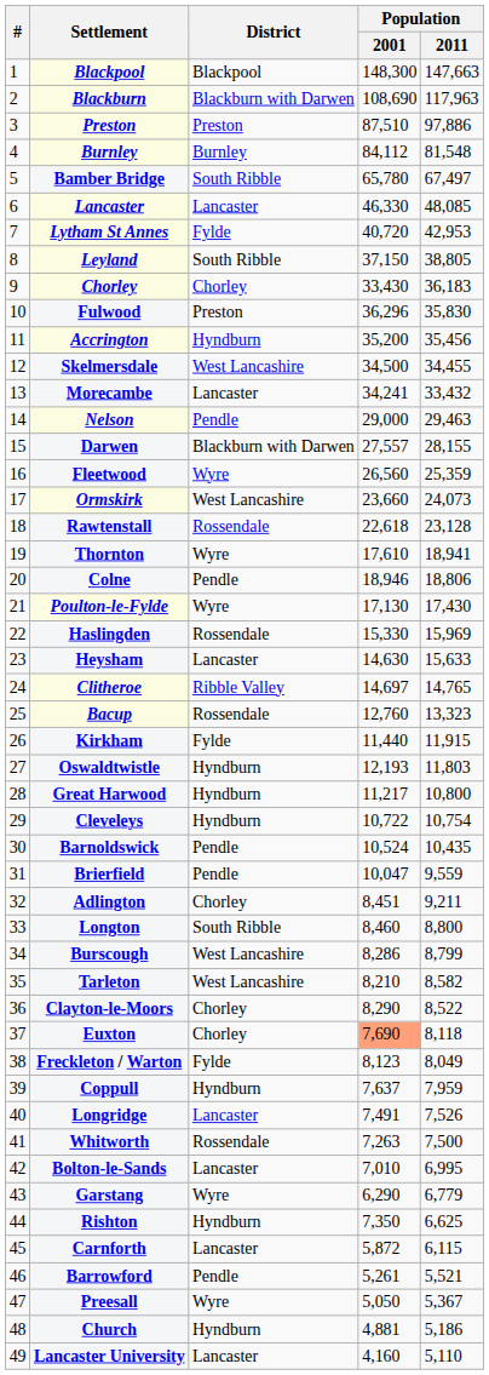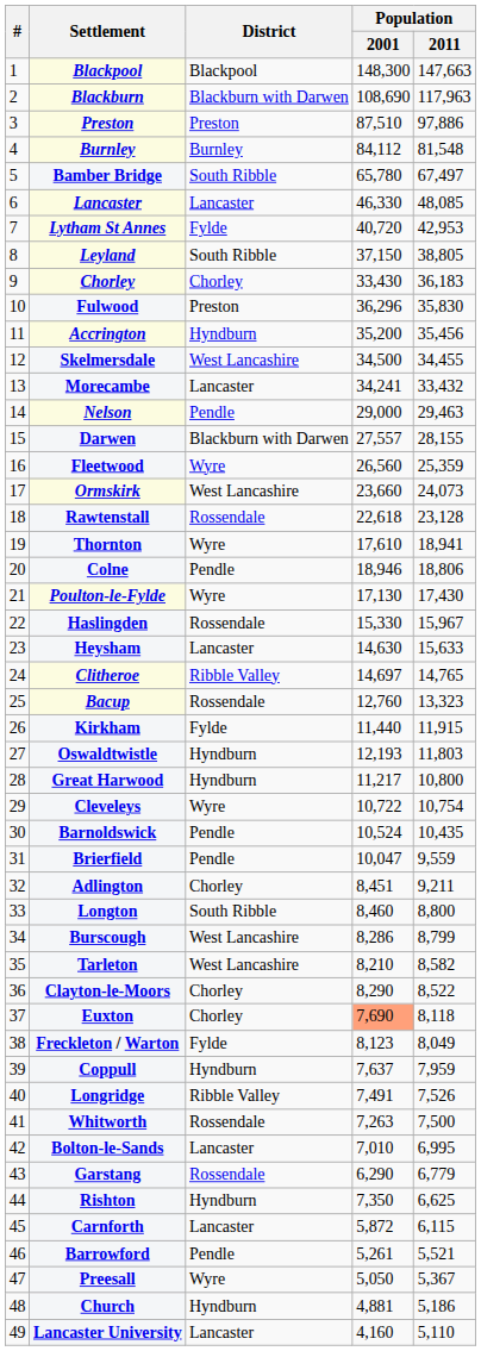 <table class="wikitable sortable plainrowheaders">
 <tr>
 <th scope="col" rowspan="2">#</th>
 <th scope="col" rowspan="2">Settlement</th>
 <th scope="col" rowspan="2">District</th>
 <th scope="col" colspan="2">Population<strong></strong></th>
 </tr>
 <tr>
 <th>2001</th>
 <th>2011</th>
 </tr>
 <tr>
 <td>1</td>
 <th scope=row style="background: #FCFCE0;"><em><a href='#'>Blackpool</a></em></th>
 <td>Blackpool</td>
 <td>148,300</td>
 <td>147,663</td>
 </tr>
 <tr>
 <td>2</td>
 <th scope=row style="background: #FCFCE0;"><em><a href='#'>Blackburn</a></em></th>
 <td><a href='#'>Blackburn with Darwen</a></td>
 <td>108,690</td>
 <td>117,963</td>
 </tr>
 <tr>
 <td>3</td>
 <th scope=row style="background: #FCFCE0;"><em><a href='#'>Preston</a></em></th>
 <td><a href='#'>Preston</a></td>
 <td>87,510</td>
 <td>97,886</td>
 </tr>
 <tr>
 <td>4</td>
 <th scope=row style="background: #FCFCE0;"><em><a href='#'>Burnley</a></em></th>
 <td><a href='#'>Burnley</a></td>
 <td>84,112</td>
 <td>81,548</td>
 </tr>
 <tr>
 <td>5</td>
 <th scope=row style="background: #F4F6F8;"><a href='#'>Bamber Bridge</a></th>
 <td><a href='#'>South Ribble</a></td>
 <td>65,780</td>
 <td>67,497</td>
 </tr>
 <tr>
 <td>6</td>
 <th scope=row style="background: #FCFCE0;"><em><a href='#'>Lancaster</a></em></th>
 <td><a href='#'>Lancaster</a></td>
 <td>46,330</td>
 <td>48,085</td>
 </tr>
 <tr>
 <td>7</td>
 <th scope=row style="background: #FCFCE0;"><em><a href='#'>Lytham St Annes</a></em></th>
 <td><a href='#'>Fylde</a></td>
 <td>40,720</td>
 <td>42,953</td>
 </tr>
 <tr>
 <td>8</td>
 <th scope=row style="background: #FCFCE0;"><em><a href='#'>Leyland</a></em></th>
 <td>South Ribble</td>
 <td>37,150</td>
 <td>38,805</td>
 </tr>
 <tr>
 <td>9</td>
 <th scope=row style="background: #FCFCE0;"><em><a href='#'>Chorley</a></em></th>
 <td><a href='#'>Chorley</a></td>
 <td>33,430</td>
 <td>36,183</td>
 </tr>
 <tr>
 <td>10</td>
 <th scope=row style="background: #F4F6F8;"><a href='#'>Fulwood</a></th>
 <td>Preston</td>
 <td>36,296</td>
 <td>35,830</td>
 </tr>
 <tr>
 <td>11</td>
 <th scope=row style="background: #FCFCE0;"><em><a href='#'>Accrington</a></em></th>
 <td><a href='#'>Hyndburn</a></td>
 <td>35,200</td>
 <td>35,456</td>
 </tr>
 <tr>
 <td>12</td>
 <th scope=row style="background: #F4F6F8;"><a href='#'>Skelmersdale</a></th>
 <td><a href='#'>West Lancashire</a></td>
 <td>34,500</td>
 <td>34,455</td>
 </tr>
 <tr>
 <td>13</td>
 <th scope=row style="background: #F4F6F8;"><a href='#'>Morecambe</a></th>
 <td>Lancaster</td>
 <td>34,241</td>
 <td>33,432</td>
 </tr>
 <tr>
 <td>14</td>
 <th scope=row style="background: #FCFCE0;"><em><a href='#'>Nelson</a></em></th>
 <td><a href='#'>Pendle</a></td>
 <td>29,000</td>
 <td>29,463</td>
 </tr>
 <tr>
 <td>15</td>
 <th scope=row style="background: #F4F6F8;"><a href='#'>Darwen</a></th>
 <td>Blackburn with Darwen</td>
 <td>27,557</td>
 <td>28,155</td>
 </tr>
 <tr>
 <td>16</td>
 <th scope=row style="background: #F4F6F8;"><a href='#'>Fleetwood</a></th>
 <td><a href='#'>Wyre</a></td>
 <td>26,560</td>
 <td>25,359</td>
 </tr>
 <tr>
 <td>17</td>
 <th scope=row style="background: #FCFCE0;"><em><a href='#'>Ormskirk</a></em></th>
 <td>West Lancashire</td>
 <td>23,660</td>
 <td>24,073</td>
 </tr>
 <tr>
 <td>18</td>
 <th scope=row style="background: #F4F6F8;"><a href='#'>Rawtenstall</a></th>
 <td><a href='#'>Rossendale</a></td>
 <td>22,618</td>
 <td>23,128</td>
 </tr>
 <tr>
 <td>19</td>
 <th scope=row style="background: #F4F6F8;"><a href='#'>Thornton</a></th>
 <td>Wyre</td>
 <td>17,610</td>
 <td>18,941</td>
 </tr>
 <tr>
 <td>20</td>
 <th scope=row style="background: #F4F6F8;"><a href='#'>Colne</a></th>
 <td>Pendle</td>
 <td>18,946</td>
 <td>18,806</td>
 </tr>
 <tr>
 <td>21</td>
 <th scope=row style="background: #FCFCE0;"><em><a href='#'>Poulton-le-Fylde</a></em></th>
 <td>Wyre</td>
 <td>17,130</td>
 <td>17,430</td>
 </tr>
 <tr>
 <td>22</td>
 <th scope=row style="background: #F4F6F8;"><a href='#'>Haslingden</a></th>
 <td>Rossendale</td>
 <td>15,330</td>
-<td>15,969</td>
+<td>15,967</td>
 </tr>
 <tr>
 <td>23</td>
 <th scope=row style="background: #F4F6F8;"><a href='#'>Heysham</a></th>
 <td>Lancaster</td>
 <td>14,630</td>
 <td>15,633</td>
 </tr>
 <tr>
 <td>24</td>
 <th scope=row style="background: #FCFCE0;"><em><a href='#'>Clitheroe</a></em></th>
 <td><a href='#'>Ribble Valley</a></td>
 <td>14,697</td>
 <td>14,765</td>
 </tr>
 <tr>
 <td>25</td>
 <th scope=row style="background: #FCFCE0;"><em><a href='#'>Bacup</a></em></th>
 <td>Rossendale</td>
 <td>12,760</td>
 <td>13,323</td>
 </tr>
 <tr>
 <td>26</td>
 <th scope=row style="background: #F4F6F8;"><a href='#'>Kirkham</a></th>
 <td>Fylde</td>
 <td>11,440</td>
 <td>11,915</td>
 </tr>
 <tr>
 <td>27</td>
 <th scope=row style="background: #F4F6F8;"><a href='#'>Oswaldtwistle</a></th>
 <td>Hyndburn</td>
 <td>12,193</td>
 <td>11,803</td>
 </tr>
 <tr>
 <td>28</td>
 <th scope=row style="background: #F4F6F8;"><a href='#'>Great Harwood</a></th>
 <td>Hyndburn</td>
 <td>11,217</td>
 <td>10,800</td>
 </tr>
 <tr>
 <td>29</td>
 <th scope=row style="background: #F4F6F8;"><a href='#'>Cleveleys</a></th>
-<td>Hyndburn</td>
+<td>Wyre</td>
 <td>10,722</td>
 <td>10,754</td>
 </tr>
 <tr>
 <td>30</td>
 <th scope=row style="background: #F4F6F8;"><a href='#'>Barnoldswick</a></th>
 <td>Pendle</td>
 <td>10,524</td>
 <td>10,435</td>
 </tr>
 <tr>
 <td>31</td>
 <th scope=row style="background: #F4F6F8;"><a href='#'>Brierfield</a></th>
 <td>Pendle</td>
 <td>10,047</td>
 <td>9,559</td>
 </tr>
 <tr>
 <td>32</td>
 <th scope=row style="background: #F4F6F8;"><a href='#'>Adlington</a></th>
 <td>Chorley</td>
 <td>8,451</td>
 <td>9,211</td>
 </tr>
 <tr>
 <td>33</td>
 <th scope=row style="background: #F4F6F8;"><a href='#'>Longton</a></th>
 <td>South Ribble</td>
 <td>8,460</td>
 <td>8,800</td>
 </tr>
 <tr>
 <td>34</td>
 <th scope=row style="background: #F4F6F8;"><a href='#'>Burscough</a></th>
 <td>West Lancashire</td>
 <td>8,286</td>
 <td>8,799</td>
 </tr>
 <tr>
 <td>35</td>
 <th scope=row style="background: #F4F6F8;"><a href='#'>Tarleton</a></th>
 <td>West Lancashire</td>
 <td>8,210</td>
 <td>8,582</td>
 </tr>
 <tr>
 <td>36</td>
 <th scope=row style="background: #F4F6F8;"><a href='#'>Clayton-le-Moors</a></th>
 <td>Chorley</td>
 <td>8,290</td>
 <td>8,522</td>
 </tr>
 <tr>
 <td>37</td>
 <th scope=row style="background: #F4F6F8;"><a href='#'>Euxton</a></th>
 <td>Chorley</td>
 <td style="background: lightsalmon;">7,690</td>
 <td>8,118</td>
 </tr>
 <tr>
 <td>38</td>
 <th scope=row style="background: #F4F6F8;"><a href='#'>Freckleton</a> / <a href='#'>Warton</a></th>
 <td>Fylde</td>
 <td>8,123</td>
 <td>8,049</td>
 </tr>
 <tr>
 <td>39</td>
 <th scope=row style="background: #F4F6F8;"><a href='#'>Coppull</a></th>
 <td>Hyndburn</td>
 <td>7,637</td>
 <td>7,959</td>
 </tr>
 <tr>
 <td>40</td>
 <th scope=row style="background: #F4F6F8;"><a href='#'>Longridge</a></th>
-<td><a href='#'>Lancaster</a></td>
+<td>Ribble Valley</td>
 <td>7,491</td>
 <td>7,526</td>
 </tr>
 <tr>
 <td>41</td>
 <th scope=row style="background: #F4F6F8;"><a href='#'>Whitworth</a></th>
 <td>Rossendale</td>
 <td>7,263</td>
 <td>7,500</td>
 </tr>
 <tr>
 <td>42</td>
 <th scope=row style="background: #F4F6F8;"><a href='#'>Bolton-le-Sands</a></th>
 <td>Lancaster</td>
 <td>7,010</td>
 <td>6,995</td>
 </tr>
 <tr>
 <td>43</td>
 <th scope=row style="background: #F4F6F8;"><a href='#'>Garstang</a></th>
-<td>Wyre</td>
+<td><a href='#'>Rossendale</a></td>
 <td>6,290</td>
 <td>6,779</td>
 </tr>
 <tr>
 <td>44</td>
 <th scope=row style="background: #F4F6F8;"><a href='#'>Rishton</a></th>
 <td>Hyndburn</td>
 <td>7,350</td>
 <td>6,625</td>
 </tr>
 <tr>
 <td>45</td>
 <th scope=row style="background: #F4F6F8;"><a href='#'>Carnforth</a></th>
 <td>Lancaster</td>
 <td>5,872</td>
 <td>6,115</td>
 </tr>
 <tr>
 <td>46</td>
 <th scope=row style="background: #F4F6F8;"><a href='#'>Barrowford</a></th>
 <td>Pendle</td>
 <td>5,261</td>
 <td>5,521</td>
 </tr>
 <tr>
 <td>47</td>
 <th scope=row style="background: #F4F6F8;"><a href='#'>Preesall</a></th>
 <td>Wyre</td>
 <td>5,050</td>
 <td>5,367</td>
 </tr>
 <tr>
 <td>48</td>
 <th scope=row style="background: #F4F6F8;"><a href='#'>Church</a></th>
 <td>Hyndburn</td>
 <td>4,881</td>
 <td>5,186</td>
 </tr>
 <tr>
 <td>49</td>
 <th scope=row style="background: #F4F6F8;"><a href='#'>Lancaster University</a></th>
 <td>Lancaster</td>
 <td>4,160</td>
 <td>5,110</td>
 </tr>
 </table>
